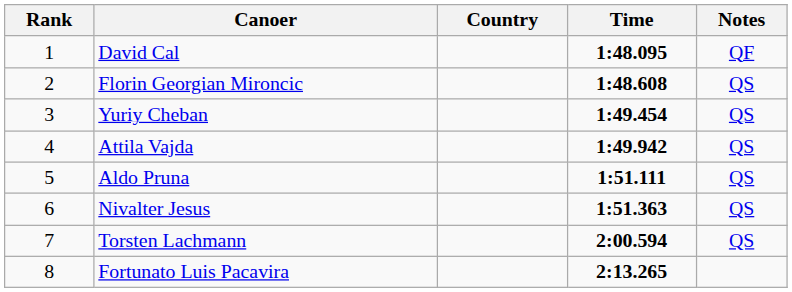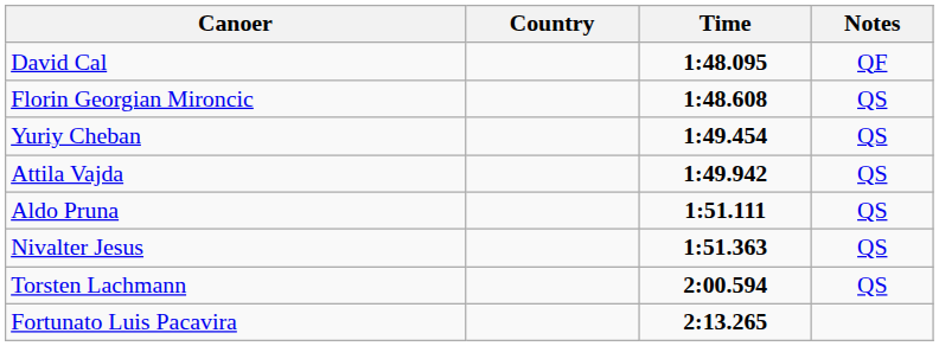 <table class="wikitable sortable" width=50% style="text-align:center">
 <tr>
-<th>Rank</th>
 <th>Canoer</th>
 <th>Country</th>
 <th>Time</th>
 <th>Notes</th>
 </tr>
 <tr>
-<td>1</td>
 <td align=left><a href='#'>David Cal</a></td>
 <td align=left></td>
 <td><strong>1:48.095</strong></td>
 <td><a href='#'>QF</a></td>
 </tr>
 <tr>
-<td>2</td>
 <td align=left><a href='#'>Florin Georgian Mironcic</a></td>
 <td align=left></td>
 <td><strong>1:48.608</strong></td>
 <td><a href='#'>QS</a></td>
 </tr>
 <tr>
-<td>3</td>
 <td align=left><a href='#'>Yuriy Cheban</a></td>
 <td align=left></td>
 <td><strong>1:49.454</strong></td>
 <td><a href='#'>QS</a></td>
 </tr>
 <tr>
-<td>4</td>
 <td align=left><a href='#'>Attila Vajda</a></td>
 <td align=left></td>
 <td><strong>1:49.942</strong></td>
 <td><a href='#'>QS</a></td>
 </tr>
 <tr>
-<td>5</td>
 <td align=left><a href='#'>Aldo Pruna</a></td>
 <td align=left></td>
 <td><strong>1:51.111</strong></td>
 <td><a href='#'>QS</a></td>
 </tr>
 <tr>
-<td>6</td>
 <td align=left><a href='#'>Nivalter Jesus</a></td>
 <td align=left></td>
 <td><strong>1:51.363</strong></td>
 <td><a href='#'>QS</a></td>
 </tr>
 <tr>
-<td>7</td>
 <td align=left><a href='#'>Torsten Lachmann</a></td>
 <td align=left></td>
 <td><strong>2:00.594</strong></td>
 <td><a href='#'>QS</a></td>
 </tr>
 <tr>
-<td>8</td>
 <td align=left><a href='#'>Fortunato Luis Pacavira</a></td>
 <td align=left></td>
 <td><strong>2:13.265</strong></td>
 <td></td>
 </tr>
 </table>
